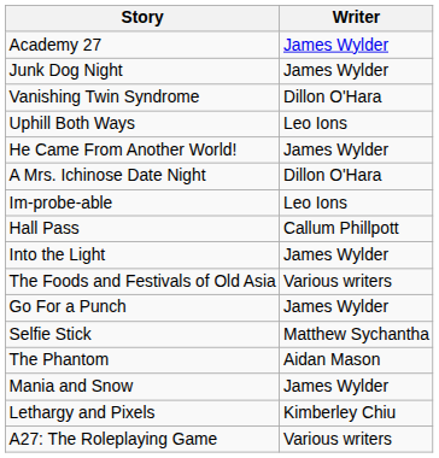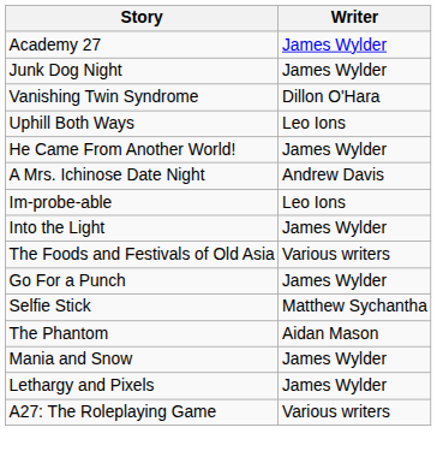 <table class="wikitable">
 <tr>
 <th>Story</th>
 <th>Writer</th>
 </tr>
 <tr>
 <td>Academy 27</td>
 <td><a href='#'>James Wylder</a></td>
 </tr>
 <tr>
 <td>Junk Dog Night</td>
 <td>James Wylder</td>
 </tr>
 <tr>
 <td>Vanishing Twin Syndrome</td>
 <td>Dillon O'Hara</td>
 </tr>
 <tr>
 <td>Uphill Both Ways</td>
 <td>Leo Ions</td>
 </tr>
 <tr>
 <td>He Came From Another World!</td>
 <td>James Wylder</td>
 </tr>
 <tr>
 <td>A Mrs. Ichinose Date Night</td>
-<td>Dillon O'Hara</td>
+<td>Andrew Davis</td>
 </tr>
 <tr>
 <td>Im-probe-able</td>
 <td>Leo Ions</td>
-</tr>
-<tr>
-<td>Hall Pass</td>
-<td>Callum Phillpott</td>
 </tr>
 <tr>
 <td>Into the Light</td>
 <td>James Wylder</td>
 </tr>
 <tr>
 <td>The Foods and Festivals of Old Asia</td>
 <td>Various writers</td>
 </tr>
 <tr>
 <td>Go For a Punch</td>
 <td>James Wylder</td>
 </tr>
 <tr>
 <td>Selfie Stick</td>
 <td>Matthew Sychantha</td>
 </tr>
 <tr>
 <td>The Phantom</td>
 <td>Aidan Mason</td>
 </tr>
 <tr>
 <td>Mania and Snow</td>
 <td>James Wylder</td>
 </tr>
 <tr>
 <td>Lethargy and Pixels</td>
-<td>Kimberley Chiu</td>
+<td>James Wylder</td>
 </tr>
 <tr>
 <td>A27: The Roleplaying Game</td>
 <td>Various writers</td>
 </tr>
 </table>
